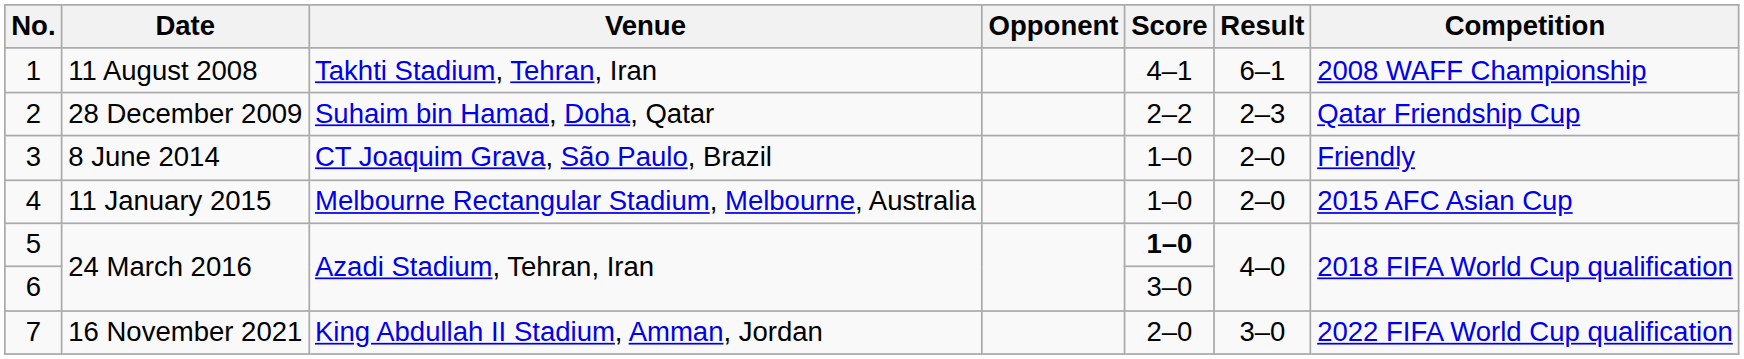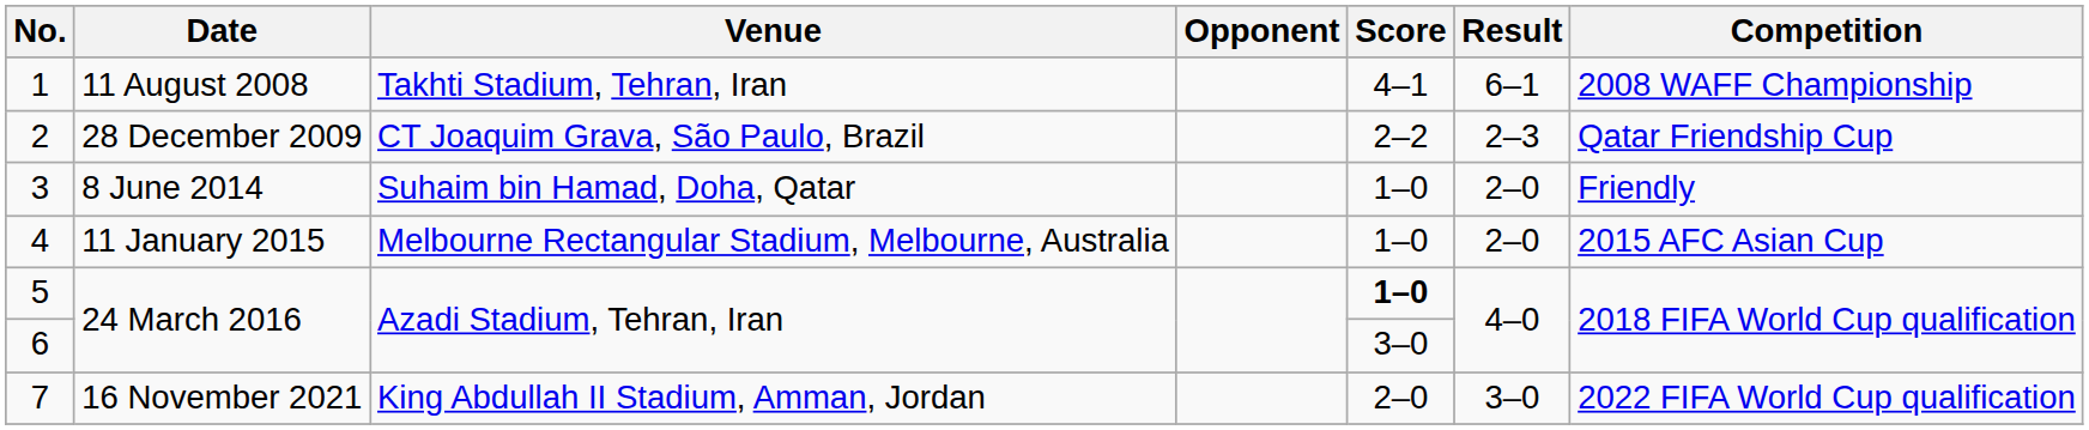 <table class="wikitable sortable">
 <tr>
 <th scope="col">No.</th>
 <th scope="col">Date</th>
 <th scope="col">Venue</th>
 <th scope="col">Opponent</th>
 <th scope="col">Score</th>
 <th scope="col">Result</th>
 <th scope="col">Competition</th>
 </tr>
 <tr>
 <td align="center">1</td>
 <td>11 August 2008</td>
 <td><a href='#'>Takhti Stadium</a>, <a href='#'>Tehran</a>, Iran</td>
 <td></td>
 <td align="center">4–1</td>
 <td align="center">6–1</td>
 <td><a href='#'>2008 WAFF Championship</a></td>
 </tr>
 <tr>
 <td align="center">2</td>
 <td>28 December 2009</td>
-<td><a href='#'>Suhaim bin Hamad</a>, <a href='#'>Doha</a>, Qatar</td>
+<td><a href='#'>CT Joaquim Grava</a>, <a href='#'>São Paulo</a>, Brazil</td>
 <td></td>
 <td align="center">2–2</td>
 <td align="center">2–3</td>
 <td><a href='#'>Qatar Friendship Cup</a></td>
 </tr>
 <tr>
 <td align="center">3</td>
 <td>8 June 2014</td>
-<td><a href='#'>CT Joaquim Grava</a>, <a href='#'>São Paulo</a>, Brazil</td>
+<td><a href='#'>Suhaim bin Hamad</a>, <a href='#'>Doha</a>, Qatar</td>
 <td></td>
 <td align="center">1–0</td>
 <td align="center">2–0</td>
 <td><a href='#'>Friendly</a></td>
 </tr>
 <tr>
 <td align="center">4</td>
 <td>11 January 2015</td>
 <td><a href='#'>Melbourne Rectangular Stadium</a>, <a href='#'>Melbourne</a>, Australia</td>
 <td></td>
 <td align="center">1–0</td>
 <td align="center">2–0</td>
 <td><a href='#'>2015 AFC Asian Cup</a></td>
 </tr>
 <tr>
 <td align="center">5</td>
 <td rowspan="2">24 March 2016</td>
 <td rowspan="2"><a href='#'>Azadi Stadium</a>, Tehran, Iran</td>
 <td rowspan="2"></td>
 <td align="center"><strong>1–0</strong></td>
 <td rowspan="2" style="text-align:center">4–0</td>
 <td rowspan="2"><a href='#'>2018 FIFA World Cup qualification</a></td>
 </tr>
 <tr>
 <td align="center">6</td>
 <td align="center">3–0</td>
 </tr>
 <tr>
 <td align="center">7</td>
 <td>16 November 2021</td>
 <td><a href='#'>King Abdullah II Stadium</a>, <a href='#'>Amman</a>, Jordan</td>
 <td></td>
 <td align="center">2–0</td>
 <td align="center">3–0</td>
 <td rowspan="1"><a href='#'>2022 FIFA World Cup qualification</a></td>
 </tr>
 </table>
